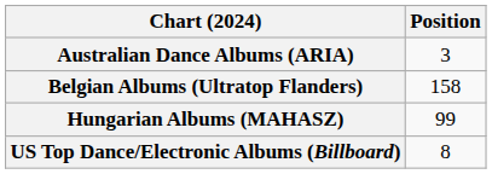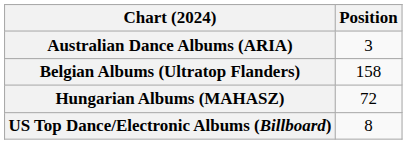 <table class="wikitable sortable plainrowheaders" style="text-align:center">
 <tr>
 <th scope="col">Chart (2024)</th>
 <th scope="col">Position</th>
 </tr>
 <tr>
 <th scope="row">Australian Dance Albums (ARIA)</th>
 <td>3</td>
 </tr>
 <tr>
 <th scope="row">Belgian Albums (Ultratop Flanders)</th>
 <td>158</td>
 </tr>
 <tr>
 <th scope="row">Hungarian Albums (MAHASZ)</th>
-<td>99</td>
+<td>72</td>
 </tr>
 <tr>
 <th scope="row">US Top Dance/Electronic Albums (<em>Billboard</em>)</th>
 <td>8</td>
 </tr>
 </table>
